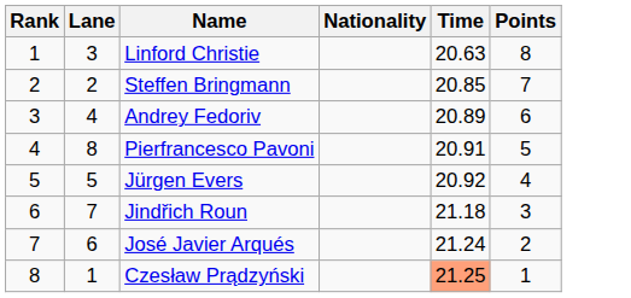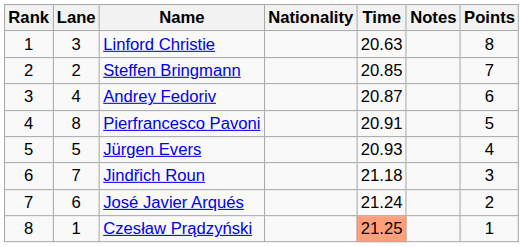 <table class="wikitable sortable" style="text-align:center">
 <tr>
 <th>Rank</th>
 <th>Lane</th>
 <th>Name</th>
 <th>Nationality</th>
 <th>Time</th>
+<th>Notes</th>
 <th>Points</th>
 </tr>
 <tr>
 <td>1</td>
 <td>3</td>
 <td align=left><a href='#'>Linford Christie</a></td>
 <td align=left></td>
 <td>20.63</td>
+<td></td>
 <td>8</td>
 </tr>
 <tr>
 <td>2</td>
 <td>2</td>
 <td align=left><a href='#'>Steffen Bringmann</a></td>
 <td align=left></td>
 <td>20.85</td>
+<td></td>
 <td>7</td>
 </tr>
 <tr>
 <td>3</td>
 <td>4</td>
 <td align=left><a href='#'>Andrey Fedoriv</a></td>
 <td align=left></td>
-<td>20.89</td>
+<td>20.87</td>
+<td></td>
 <td>6</td>
 </tr>
 <tr>
 <td>4</td>
 <td>8</td>
 <td align=left><a href='#'>Pierfrancesco Pavoni</a></td>
 <td align=left></td>
 <td>20.91</td>
+<td></td>
 <td>5</td>
 </tr>
 <tr>
 <td>5</td>
 <td>5</td>
 <td align=left><a href='#'>Jürgen Evers</a></td>
 <td align=left></td>
-<td>20.92</td>
+<td>20.93</td>
+<td></td>
 <td>4</td>
 </tr>
 <tr>
 <td>6</td>
 <td>7</td>
 <td align=left><a href='#'>Jindřich Roun</a></td>
 <td align=left></td>
 <td>21.18</td>
+<td></td>
 <td>3</td>
 </tr>
 <tr>
 <td>7</td>
 <td>6</td>
 <td align=left><a href='#'>José Javier Arqués</a></td>
 <td align=left></td>
 <td>21.24</td>
+<td></td>
 <td>2</td>
 </tr>
 <tr>
 <td>8</td>
 <td>1</td>
 <td align=left><a href='#'>Czesław Prądzyński</a></td>
 <td align=left></td>
 <td style="background: lightsalmon;">21.25</td>
+<td></td>
 <td>1</td>
 </tr>
 </table>
